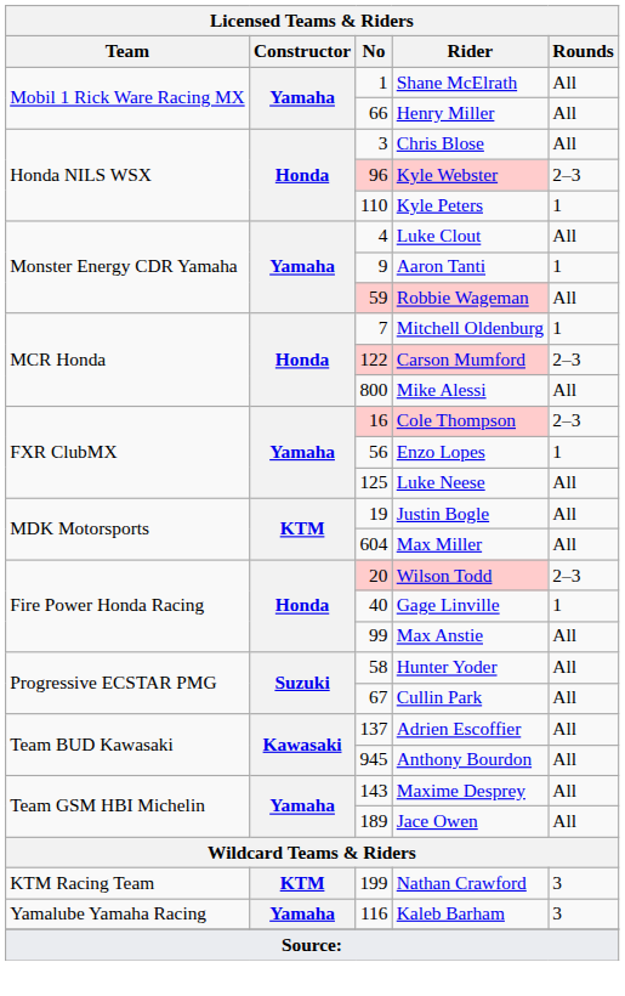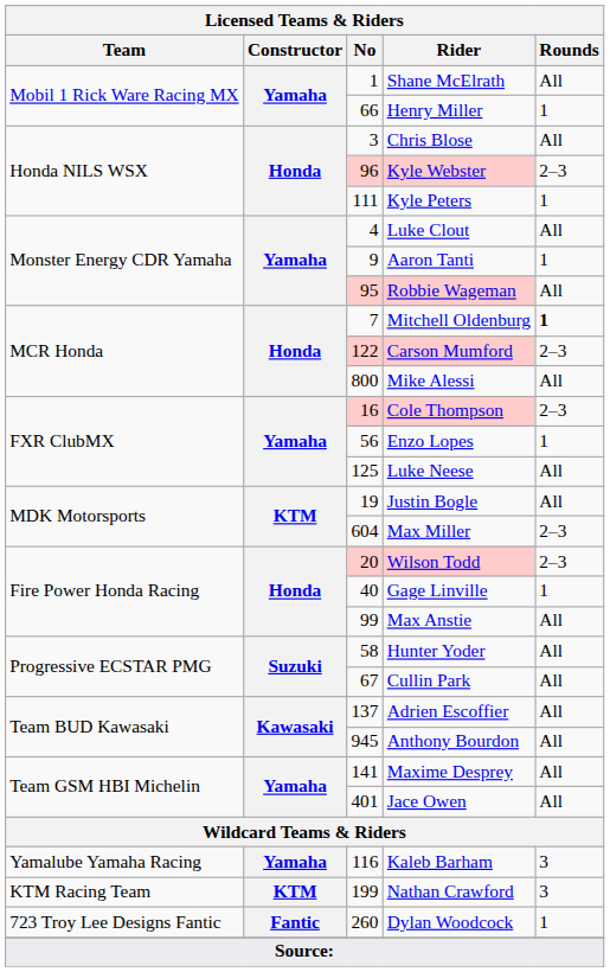 <table class="wikitable" style="font-size: 85%;">
 <tr>
 <th colspan=5>Licensed Teams & Riders</th>
 </tr>
 <tr>
 <th>Team</th>
 <th>Constructor</th>
 <th>No</th>
 <th>Rider</th>
 <th>Rounds</th>
 </tr>
 <tr>
 <td rowspan=2> <a href='#'>Mobil 1 Rick Ware Racing MX</a></td>
 <th rowspan=2><a href='#'>Yamaha</a></th>
 <td align="right">1</td>
 <td> <a href='#'>Shane McElrath</a></td>
 <td>All</td>
 </tr>
 <tr>
 <td align="right">66</td>
 <td> <a href='#'>Henry Miller</a></td>
-<td>All</td>
+<td>1</td>
 </tr>
 <tr>
 <td rowspan=3> Honda NILS WSX</td>
 <th rowspan=3><a href='#'>Honda</a></th>
 <td align="right">3</td>
 <td> <a href='#'>Chris Blose</a></td>
 <td>All</td>
 </tr>
 <tr>
 <td style="background:#ffcccc;" align="right">96</td>
 <td style="background:#ffcccc;"> <a href='#'>Kyle Webster</a></td>
 <td>2–3</td>
 </tr>
 <tr>
-<td align="right">110</td>
+<td align="right">111</td>
 <td> <a href='#'>Kyle Peters</a></td>
 <td>1</td>
 </tr>
 <tr>
 <td rowspan=3> Monster Energy CDR Yamaha</td>
 <th rowspan=3><a href='#'>Yamaha</a></th>
 <td align="right">4</td>
 <td> <a href='#'>Luke Clout</a></td>
 <td>All</td>
 </tr>
 <tr>
 <td align="right">9</td>
 <td> <a href='#'>Aaron Tanti</a></td>
 <td>1</td>
 </tr>
 <tr>
-<td style="background:#ffcccc;" align="right">59</td>
+<td style="background:#ffcccc;" align="right">95</td>
 <td style="background:#ffcccc;"> <a href='#'>Robbie Wageman</a></td>
 <td>All</td>
 </tr>
 <tr>
 <td rowspan=3> MCR Honda</td>
 <th rowspan=3><a href='#'>Honda</a></th>
 <td align="right">7</td>
 <td> <a href='#'>Mitchell Oldenburg</a></td>
-<td>1</td>
+<td><strong>1</strong></td>
 </tr>
 <tr>
 <td style="background:#ffcccc;" align="right">122</td>
 <td style="background:#ffcccc;"> <a href='#'>Carson Mumford</a></td>
 <td>2–3</td>
 </tr>
 <tr>
 <td align="right">800</td>
 <td> <a href='#'>Mike Alessi</a></td>
 <td>All</td>
 </tr>
 <tr>
 <td rowspan=3> FXR ClubMX</td>
 <th rowspan=3><a href='#'>Yamaha</a></th>
 <td style="background:#ffcccc;" align="right">16</td>
 <td style="background:#ffcccc;"> <a href='#'>Cole Thompson</a></td>
 <td>2–3</td>
 </tr>
 <tr>
 <td align="right">56</td>
 <td> <a href='#'>Enzo Lopes</a></td>
 <td>1</td>
 </tr>
 <tr>
 <td align="right">125</td>
 <td> <a href='#'>Luke Neese</a></td>
 <td>All</td>
 </tr>
 <tr>
 <td rowspan=2> MDK Motorsports</td>
 <th rowspan=2><a href='#'>KTM</a></th>
 <td align="right">19</td>
 <td> <a href='#'>Justin Bogle</a></td>
 <td>All</td>
 </tr>
 <tr>
 <td align="right">604</td>
 <td> <a href='#'>Max Miller</a></td>
-<td>All</td>
+<td>2–3</td>
 </tr>
 <tr>
 <td rowspan=3> Fire Power Honda Racing</td>
 <th rowspan=3><a href='#'>Honda</a></th>
 <td style="background:#ffcccc;" align="right">20</td>
 <td style="background:#ffcccc;"> <a href='#'>Wilson Todd</a></td>
 <td>2–3</td>
 </tr>
 <tr>
 <td align="right">40</td>
 <td> <a href='#'>Gage Linville</a></td>
 <td>1</td>
 </tr>
 <tr>
 <td align="right">99</td>
 <td> <a href='#'>Max Anstie</a></td>
 <td>All</td>
 </tr>
 <tr>
 <td rowspan=2> Progressive ECSTAR PMG</td>
 <th rowspan=2><a href='#'>Suzuki</a></th>
 <td align="right">58</td>
 <td> <a href='#'>Hunter Yoder</a></td>
 <td>All</td>
 </tr>
 <tr>
 <td align="right">67</td>
 <td> <a href='#'>Cullin Park</a></td>
 <td>All</td>
 </tr>
 <tr>
 <td rowspan=2> Team BUD Kawasaki</td>
 <th rowspan=2><a href='#'>Kawasaki</a></th>
 <td align="right">137</td>
 <td> <a href='#'>Adrien Escoffier</a></td>
 <td>All</td>
 </tr>
 <tr>
 <td align="right">945</td>
 <td> <a href='#'>Anthony Bourdon</a></td>
 <td>All</td>
 </tr>
 <tr>
 <td rowspan=2> Team GSM HBI Michelin</td>
 <th rowspan=2><a href='#'>Yamaha</a></th>
-<td align="right">143</td>
+<td align="right">141</td>
 <td> <a href='#'>Maxime Desprey</a></td>
 <td>All</td>
 </tr>
 <tr>
-<td align="right">189</td>
+<td align="right">401</td>
 <td> <a href='#'>Jace Owen</a></td>
 <td>All</td>
 </tr>
 <tr>
 <th colspan=5>Wildcard Teams & Riders</th>
+</tr>
+<tr>
+<td> Yamalube Yamaha Racing</td>
+<th><a href='#'>Yamaha</a></th>
+<td align="right">116</td>
+<td> <a href='#'>Kaleb Barham</a></td>
+<td>3</td>
 </tr>
 <tr>
 <td> KTM Racing Team</td>
 <th><a href='#'>KTM</a></th>
 <td align="right">199</td>
 <td> <a href='#'>Nathan Crawford</a></td>
 <td>3</td>
 </tr>
 <tr>
-<td> Yamalube Yamaha Racing</td>
-<th><a href='#'>Yamaha</a></th>
-<td align="right">116</td>
-<td> <a href='#'>Kaleb Barham</a></td>
-<td>3</td>
+<td> 723 Troy Lee Designs Fantic</td>
+<th><a href='#'>Fantic</a></th>
+<td align="right">260</td>
+<td> <a href='#'>Dylan Woodcock</a></td>
+<td>1</td>
 </tr>
 <tr>
 </tr>
 <tr class="sortbottom">
 <td colspan=5 align="bottom" style="background-color:#EAECF0; text-align:center"><strong>Source:</strong></td>
 </tr>
 </table>
